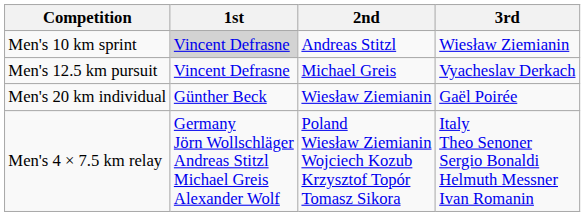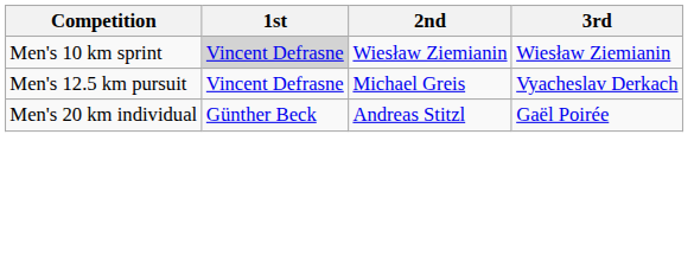 <table class="wikitable">
 <tr>
 <th>Competition</th>
 <th>1st</th>
 <th>2nd</th>
 <th>3rd</th>
 </tr>
 <tr>
 <td>Men's 10 km sprint</td>
 <td style="background: lightgrey;"> <a href='#'>Vincent Defrasne</a></td>
-<td> <a href='#'>Andreas Stitzl</a></td>
+<td> <a href='#'>Wiesław Ziemianin</a></td>
 <td> <a href='#'>Wiesław Ziemianin</a></td>
 </tr>
 <tr>
 <td>Men's 12.5 km pursuit</td>
 <td> <a href='#'>Vincent Defrasne</a></td>
 <td> <a href='#'>Michael Greis</a></td>
 <td> <a href='#'>Vyacheslav Derkach</a></td>
 </tr>
 <tr>
 <td>Men's 20 km individual</td>
 <td> <a href='#'>Günther Beck</a></td>
-<td> <a href='#'>Wiesław Ziemianin</a></td>
+<td> <a href='#'>Andreas Stitzl</a></td>
 <td> <a href='#'>Gaël Poirée</a></td>
 </tr>
-<tr>
-<td>Men's 4 × 7.5 km relay</td>
-<td> <a href='#'>Germany</a><br><a href='#'>Jörn Wollschläger</a><br><a href='#'>Andreas Stitzl</a><br><a href='#'>Michael Greis</a><br><a href='#'>Alexander Wolf</a></td>
-<td> <a href='#'>Poland</a><br><a href='#'>Wiesław Ziemianin</a><br><a href='#'>Wojciech Kozub</a><br><a href='#'>Krzysztof Topór</a><br><a href='#'>Tomasz Sikora</a></td>
-<td> <a href='#'>Italy</a><br><a href='#'>Theo Senoner</a><br><a href='#'>Sergio Bonaldi</a><br><a href='#'>Helmuth Messner</a><br><a href='#'>Ivan Romanin</a></td>
-</tr>
 </table>
